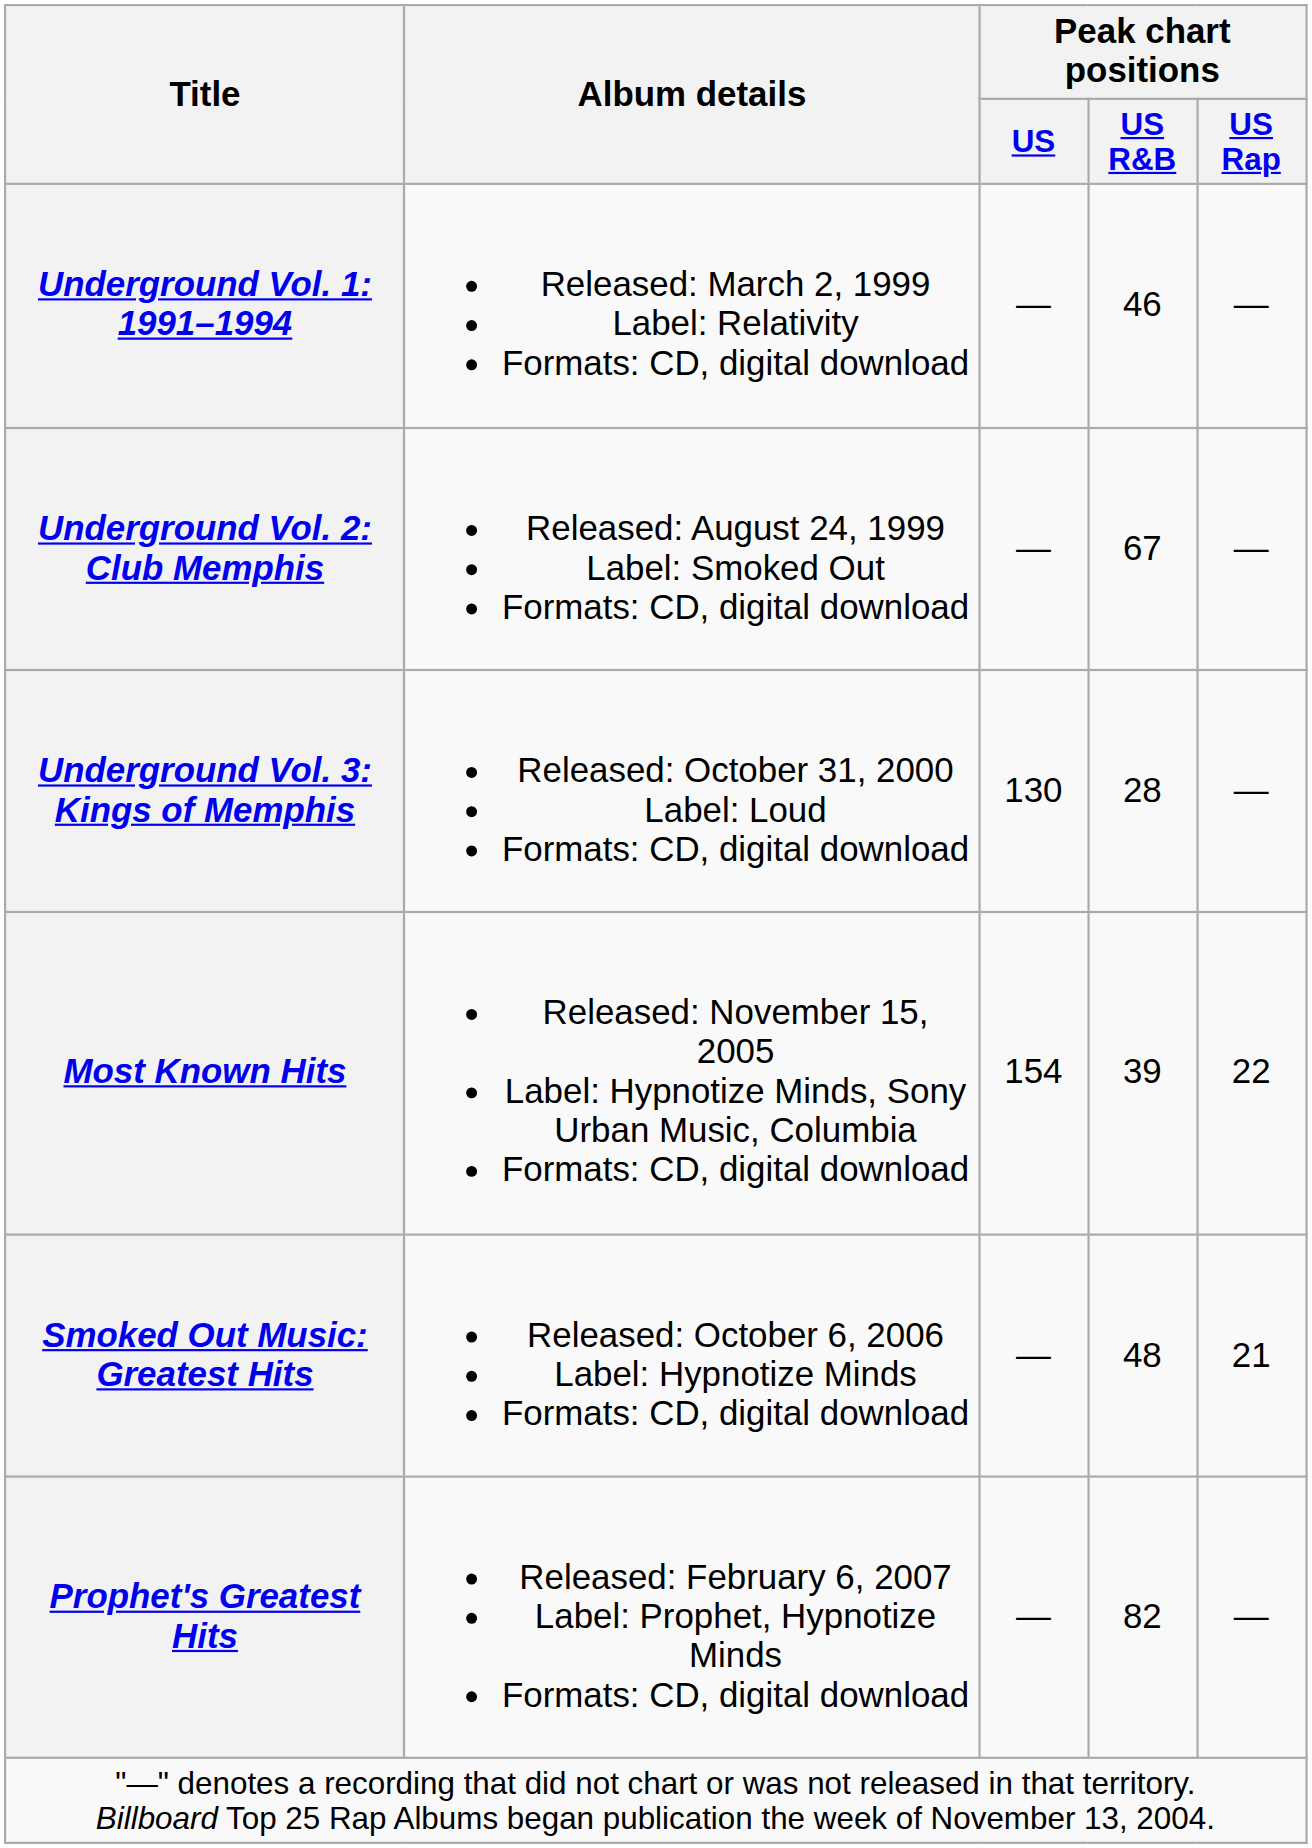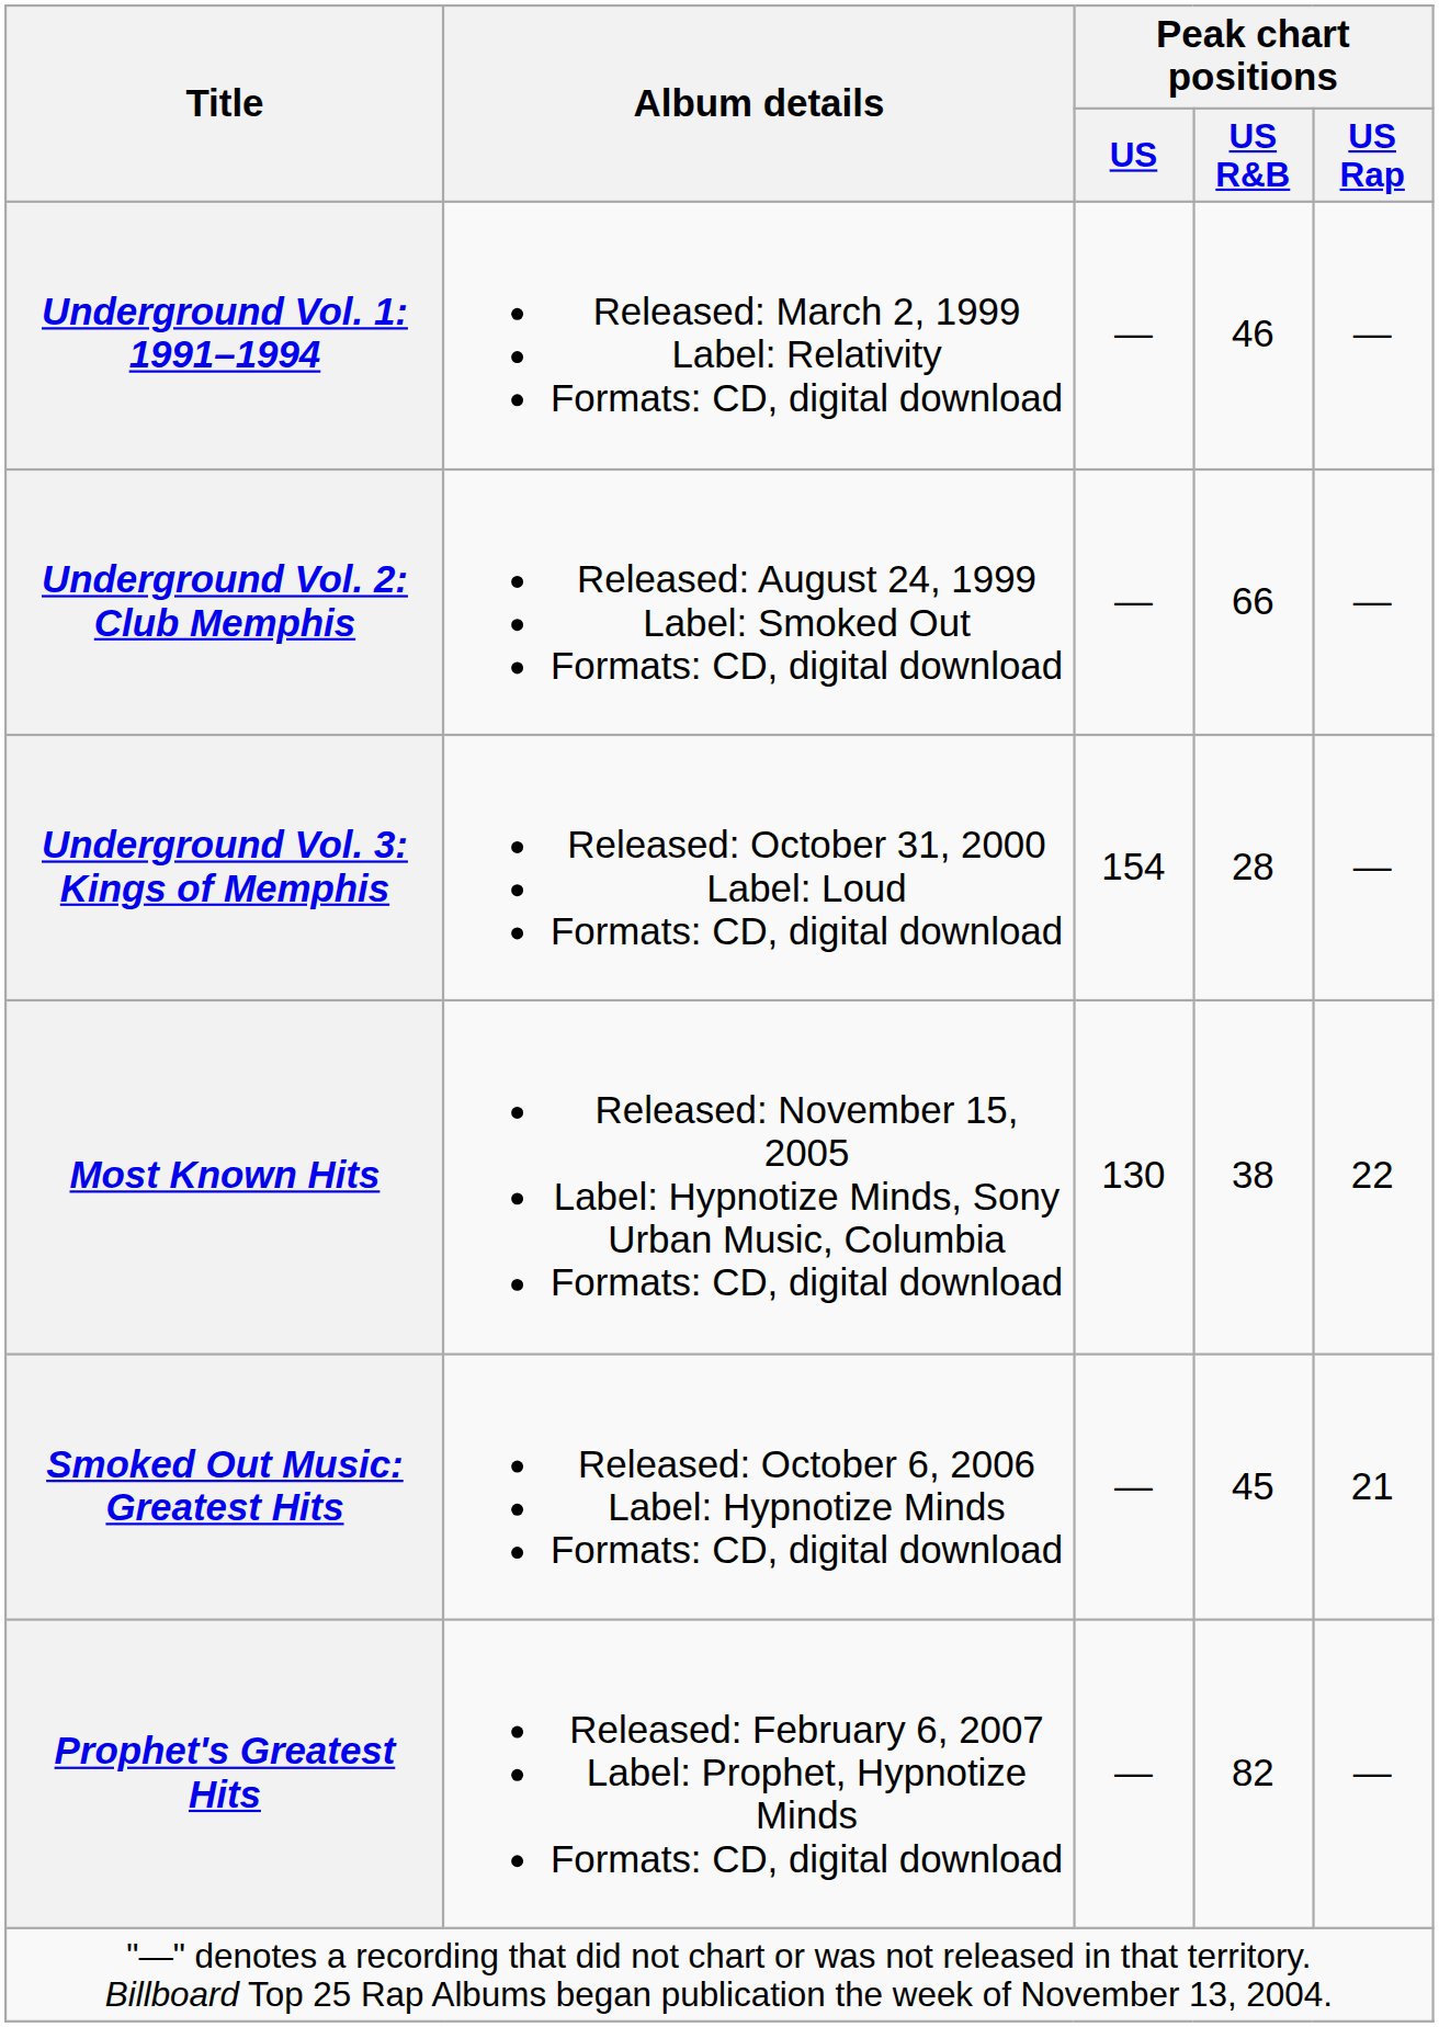 <table class="wikitable plainrowheaders" style="text-align:center;">
 <tr>
 <th scope="col" rowspan="2" style="width:11em;">Title</th>
 <th scope="col" rowspan="2" style="width:16em;">Album details</th>
 <th scope="col" colspan="3">Peak chart positions</th>
 </tr>
 <tr>
 <th scope="col" style="width:3em;font-size:90%;"><a href='#'>US</a><br></th>
 <th scope="col" style="width:3em;font-size:90%;"><a href='#'>US<br>R&B</a><br></th>
 <th scope="col" style="width:3em;font-size:90%;"><a href='#'>US<br>Rap</a><br></th>
 </tr>
 <tr>
 <th scope="row"><em><a href='#'>Underground Vol. 1: 1991–1994</a></em></th>
 <td><br><ul><li>Released: March 2, 1999</li><li>Label: Relativity</li><li>Formats: CD, digital download</li></ul></td>
 <td>—</td>
 <td>46</td>
 <td>—</td>
 </tr>
 <tr>
 <th scope="row"><em><a href='#'>Underground Vol. 2: Club Memphis</a></em></th>
 <td><br><ul><li>Released: August 24, 1999</li><li>Label: Smoked Out</li><li>Formats: CD, digital download</li></ul></td>
 <td>—</td>
-<td>67</td>
+<td>66</td>
 <td>—</td>
 </tr>
 <tr>
 <th scope="row"><em><a href='#'>Underground Vol. 3: Kings of Memphis</a></em></th>
 <td><br><ul><li>Released: October 31, 2000</li><li>Label: Loud</li><li>Formats: CD, digital download</li></ul></td>
-<td>130</td>
+<td>154</td>
 <td>28</td>
 <td>—</td>
 </tr>
 <tr>
 <th scope="row"><em><a href='#'>Most Known Hits</a></em></th>
 <td><br><ul><li>Released: November 15, 2005</li><li>Label: Hypnotize Minds, Sony Urban Music, Columbia</li><li>Formats: CD, digital download</li></ul></td>
-<td>154</td>
-<td>39</td>
+<td>130</td>
+<td>38</td>
 <td>22</td>
 </tr>
 <tr>
 <th scope="row"><em><a href='#'>Smoked Out Music: Greatest Hits</a></em></th>
 <td><br><ul><li>Released: October 6, 2006</li><li>Label: Hypnotize Minds</li><li>Formats: CD, digital download</li></ul></td>
 <td>—</td>
-<td>48</td>
+<td>45</td>
 <td>21</td>
 </tr>
 <tr>
 <th scope="row"><em><a href='#'>Prophet's Greatest Hits</a></em></th>
 <td><br><ul><li>Released: February 6, 2007</li><li>Label: Prophet, Hypnotize Minds</li><li>Formats: CD, digital download</li></ul></td>
 <td>—</td>
 <td>82</td>
 <td>—</td>
 </tr>
 <tr>
 <td colspan="14" style="font-size:90%">"—" denotes a recording that did not chart or was not released in that territory.<br><em>Billboard</em> Top 25 Rap Albums began publication the week of November 13, 2004.</td>
 </tr>
 </table>
